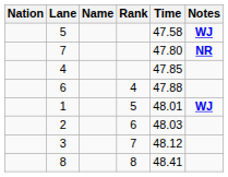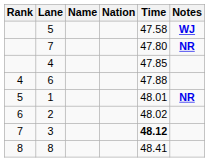 <table class="wikitable sortable" style="text-align:center">
 <tr>
-<th>Nation</th>
+<th>Rank</th>
 <th>Lane</th>
 <th>Name</th>
-<th>Rank</th>
+<th>Nation</th>
 <th>Time</th>
 <th>Notes</th>
 </tr>
 <tr>
-<td align=left></td>
+<td></td>
 <td>5</td>
 <td align=left></td>
-<td></td>
+<td align=left></td>
 <td>47.58</td>
 <td><strong><a href='#'>WJ</a></strong></td>
 </tr>
 <tr>
-<td align=left></td>
+<td></td>
 <td>7</td>
 <td align=left></td>
-<td></td>
+<td align=left></td>
 <td>47.80</td>
 <td><strong><a href='#'>NR</a></strong></td>
 </tr>
 <tr>
-<td align=left></td>
+<td></td>
 <td>4</td>
 <td align=left></td>
-<td></td>
+<td align=left></td>
 <td>47.85</td>
 <td></td>
 </tr>
 <tr>
-<td align=left></td>
+<td>4</td>
 <td>6</td>
 <td align=left></td>
-<td>4</td>
+<td align=left></td>
 <td>47.88</td>
 <td></td>
 </tr>
 <tr>
-<td align=left></td>
+<td>5</td>
 <td>1</td>
 <td align=left></td>
-<td>5</td>
+<td align=left></td>
 <td>48.01</td>
-<td><strong><a href='#'>WJ</a></strong></td>
+<td><strong><a href='#'>NR</a></strong></td>
 </tr>
 <tr>
-<td align=left></td>
+<td>6</td>
 <td>2</td>
 <td align=left></td>
-<td>6</td>
-<td>48.03</td>
+<td align=left></td>
+<td>48.02</td>
 <td></td>
 </tr>
 <tr>
-<td align=left></td>
+<td>7</td>
 <td>3</td>
 <td align=left></td>
-<td>7</td>
-<td>48.12</td>
+<td align=left></td>
+<td><strong>48.12</strong></td>
 <td></td>
 </tr>
 <tr>
-<td align=left></td>
+<td>8</td>
 <td>8</td>
 <td align=left></td>
-<td>8</td>
+<td align=left></td>
 <td>48.41</td>
 <td></td>
 </tr>
 </table>
